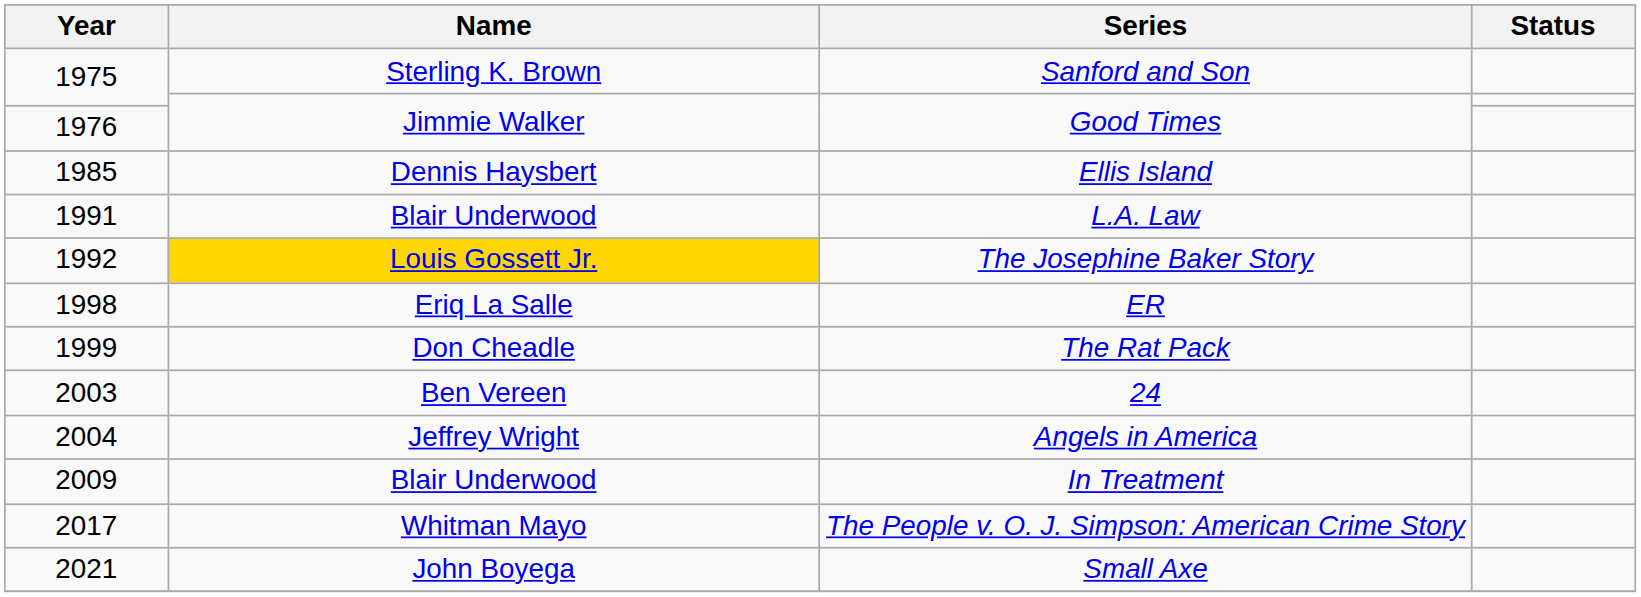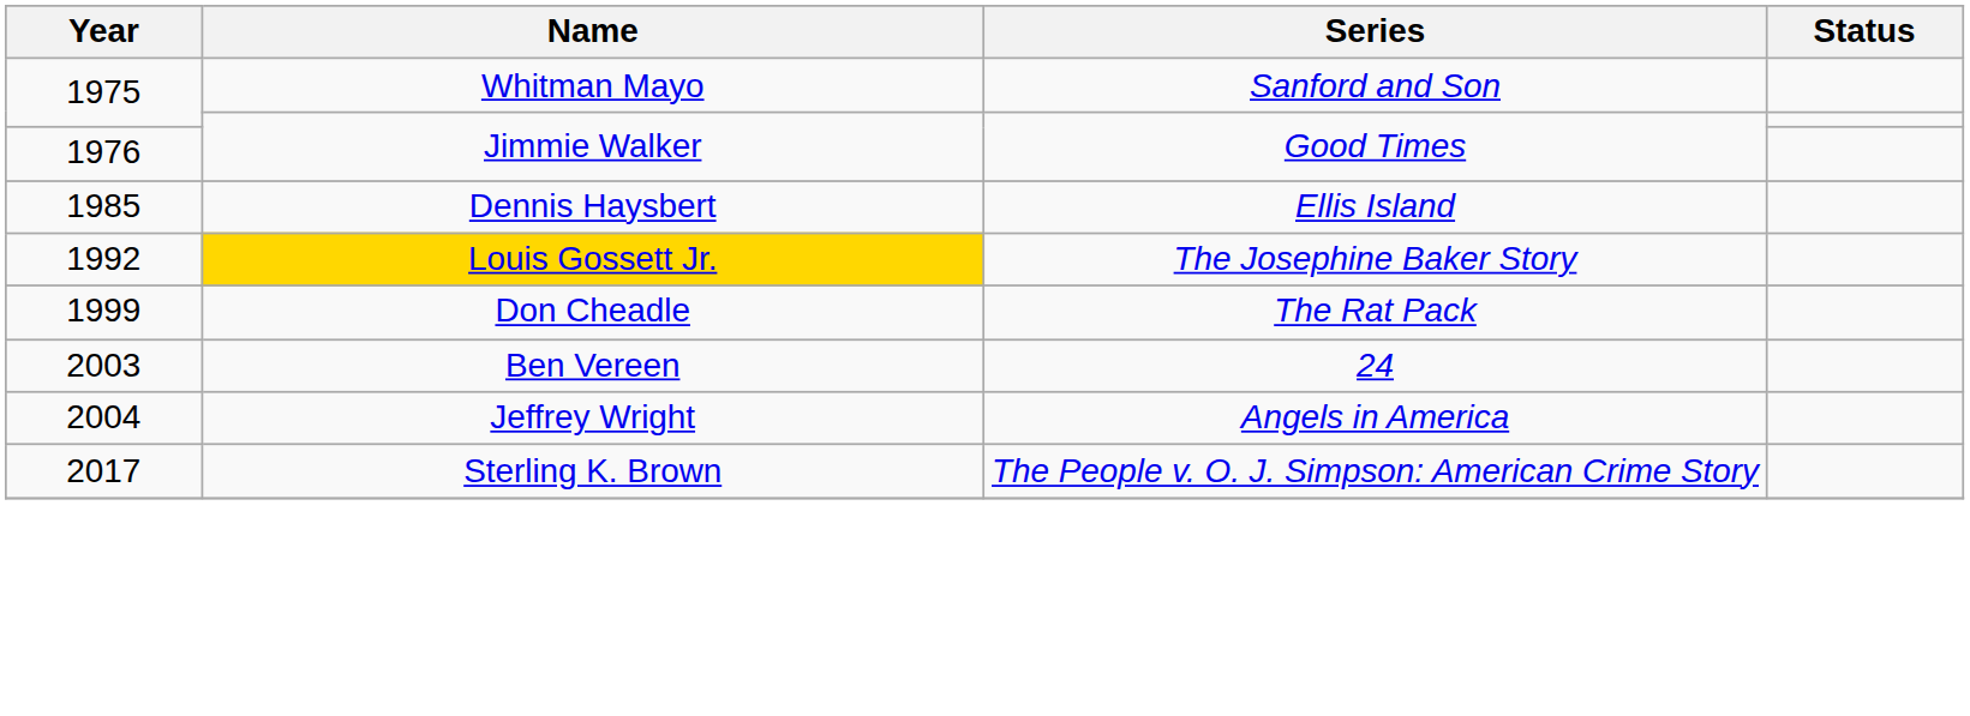 <table class="wikitable" style="text-align: center">
 <tr>
 <th style="width:10%;">Year</th>
 <th style="width:40%;">Name</th>
 <th style="width:40%;">Series</th>
 <th style="width:10%;">Status</th>
 </tr>
 <tr>
 <td rowspan="2">1975</td>
-<td><a href='#'>Sterling K. Brown</a></td>
+<td><a href='#'>Whitman Mayo</a></td>
 <td><em><a href='#'>Sanford and Son</a></em></td>
 <td></td>
 </tr>
 <tr>
 <td rowspan="2"><a href='#'>Jimmie Walker</a></td>
 <td rowspan="2"><em><a href='#'>Good Times</a></em></td>
 <td></td>
 </tr>
 <tr>
 <td>1976</td>
 <td></td>
 </tr>
 <tr>
 <td>1985</td>
 <td><a href='#'>Dennis Haysbert</a></td>
 <td><em><a href='#'>Ellis Island</a></em></td>
 <td></td>
 </tr>
 <tr>
-<td>1991</td>
-<td><a href='#'>Blair Underwood</a></td>
-<td><em><a href='#'>L.A. Law</a></em></td>
-<td></td>
-</tr>
-<tr>
 <td>1992</td>
 <td style="background: gold;"><a href='#'>Louis Gossett Jr.</a></td>
 <td><em><a href='#'>The Josephine Baker Story</a></em></td>
-<td></td>
-</tr>
-<tr>
-<td>1998</td>
-<td><a href='#'>Eriq La Salle</a></td>
-<td><em><a href='#'>ER</a></em></td>
 <td></td>
 </tr>
 <tr>
 <td>1999</td>
 <td><a href='#'>Don Cheadle</a></td>
 <td><em><a href='#'>The Rat Pack</a></em></td>
 <td></td>
 </tr>
 <tr>
 <td>2003</td>
 <td><a href='#'>Ben Vereen</a></td>
 <td><em><a href='#'>24</a></em></td>
 <td></td>
 </tr>
 <tr>
 <td>2004</td>
 <td><a href='#'>Jeffrey Wright</a></td>
 <td><em><a href='#'>Angels in America</a></em></td>
 <td></td>
 </tr>
 <tr>
-<td>2009</td>
-<td><a href='#'>Blair Underwood</a></td>
-<td><em><a href='#'>In Treatment</a></em></td>
-<td></td>
-</tr>
-<tr>
 <td>2017</td>
-<td><a href='#'>Whitman Mayo</a></td>
+<td><a href='#'>Sterling K. Brown</a></td>
 <td><em><a href='#'>The People v. O. J. Simpson: American Crime Story</a></em></td>
-<td></td>
-</tr>
-<tr>
-<td>2021</td>
-<td><a href='#'>John Boyega</a></td>
-<td><em><a href='#'>Small Axe</a></em></td>
 <td></td>
 </tr>
 <tr>
 </tr>
 </table>
